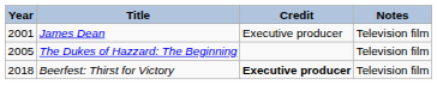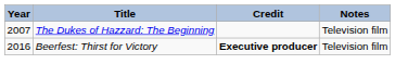 <table class="wikitable" style="font-size:95%;">
 <tr>
 <th style="background:#B0C4DE;">Year</th>
 <th style="background:#B0C4DE;">Title</th>
 <th style="background:#B0C4DE;">Credit</th>
 <th style="background:#B0C4DE;">Notes</th>
 </tr>
 <tr>
-<td>2001</td>
-<td><em><a href='#'>James Dean</a></em></td>
-<td>Executive producer</td>
-<td>Television film</td>
-</tr>
-<tr>
-<td>2005</td>
+<td>2007</td>
 <td><em><a href='#'>The Dukes of Hazzard: The Beginning</a></em></td>
 <td></td>
 <td>Television film</td>
 </tr>
 <tr>
-<td>2018</td>
+<td>2016</td>
 <td><em>Beerfest: Thirst for Victory</em></td>
 <td><strong>Executive producer</strong></td>
 <td>Television film</td>
 </tr>
 </table>
